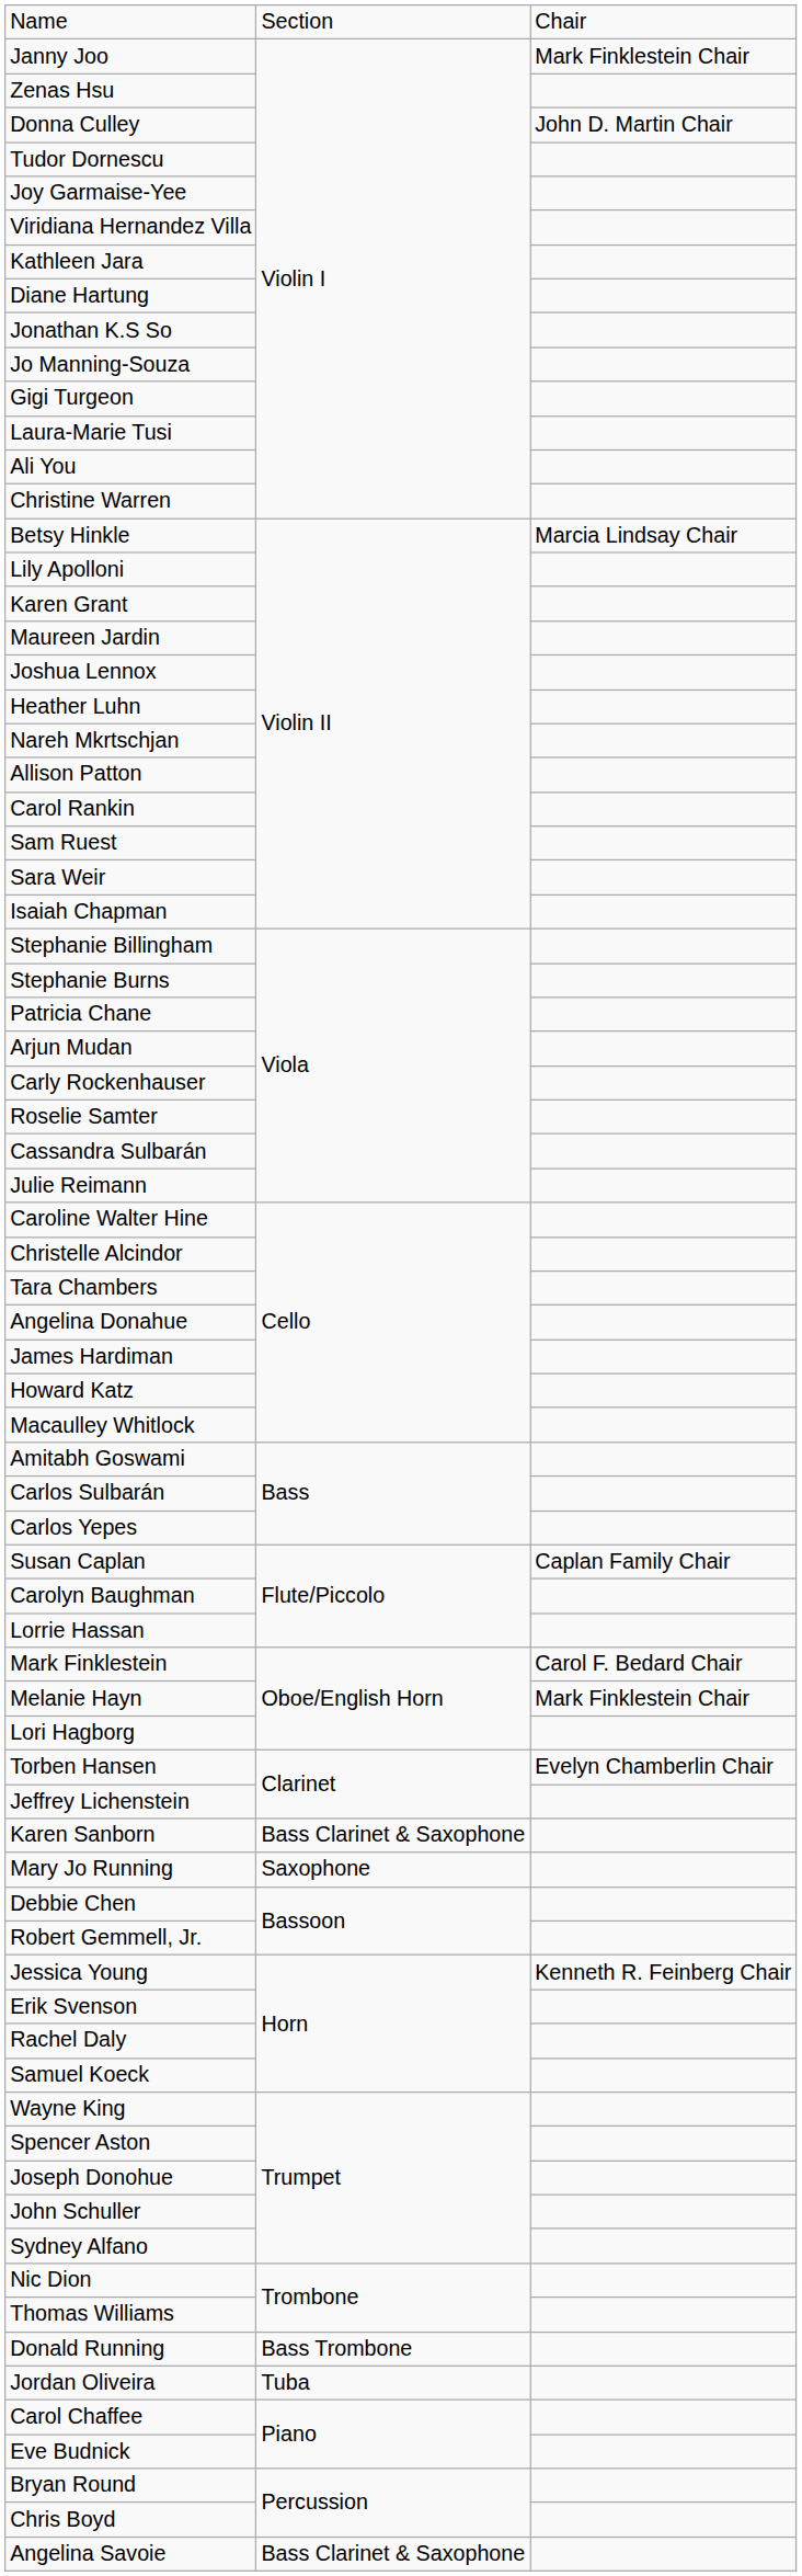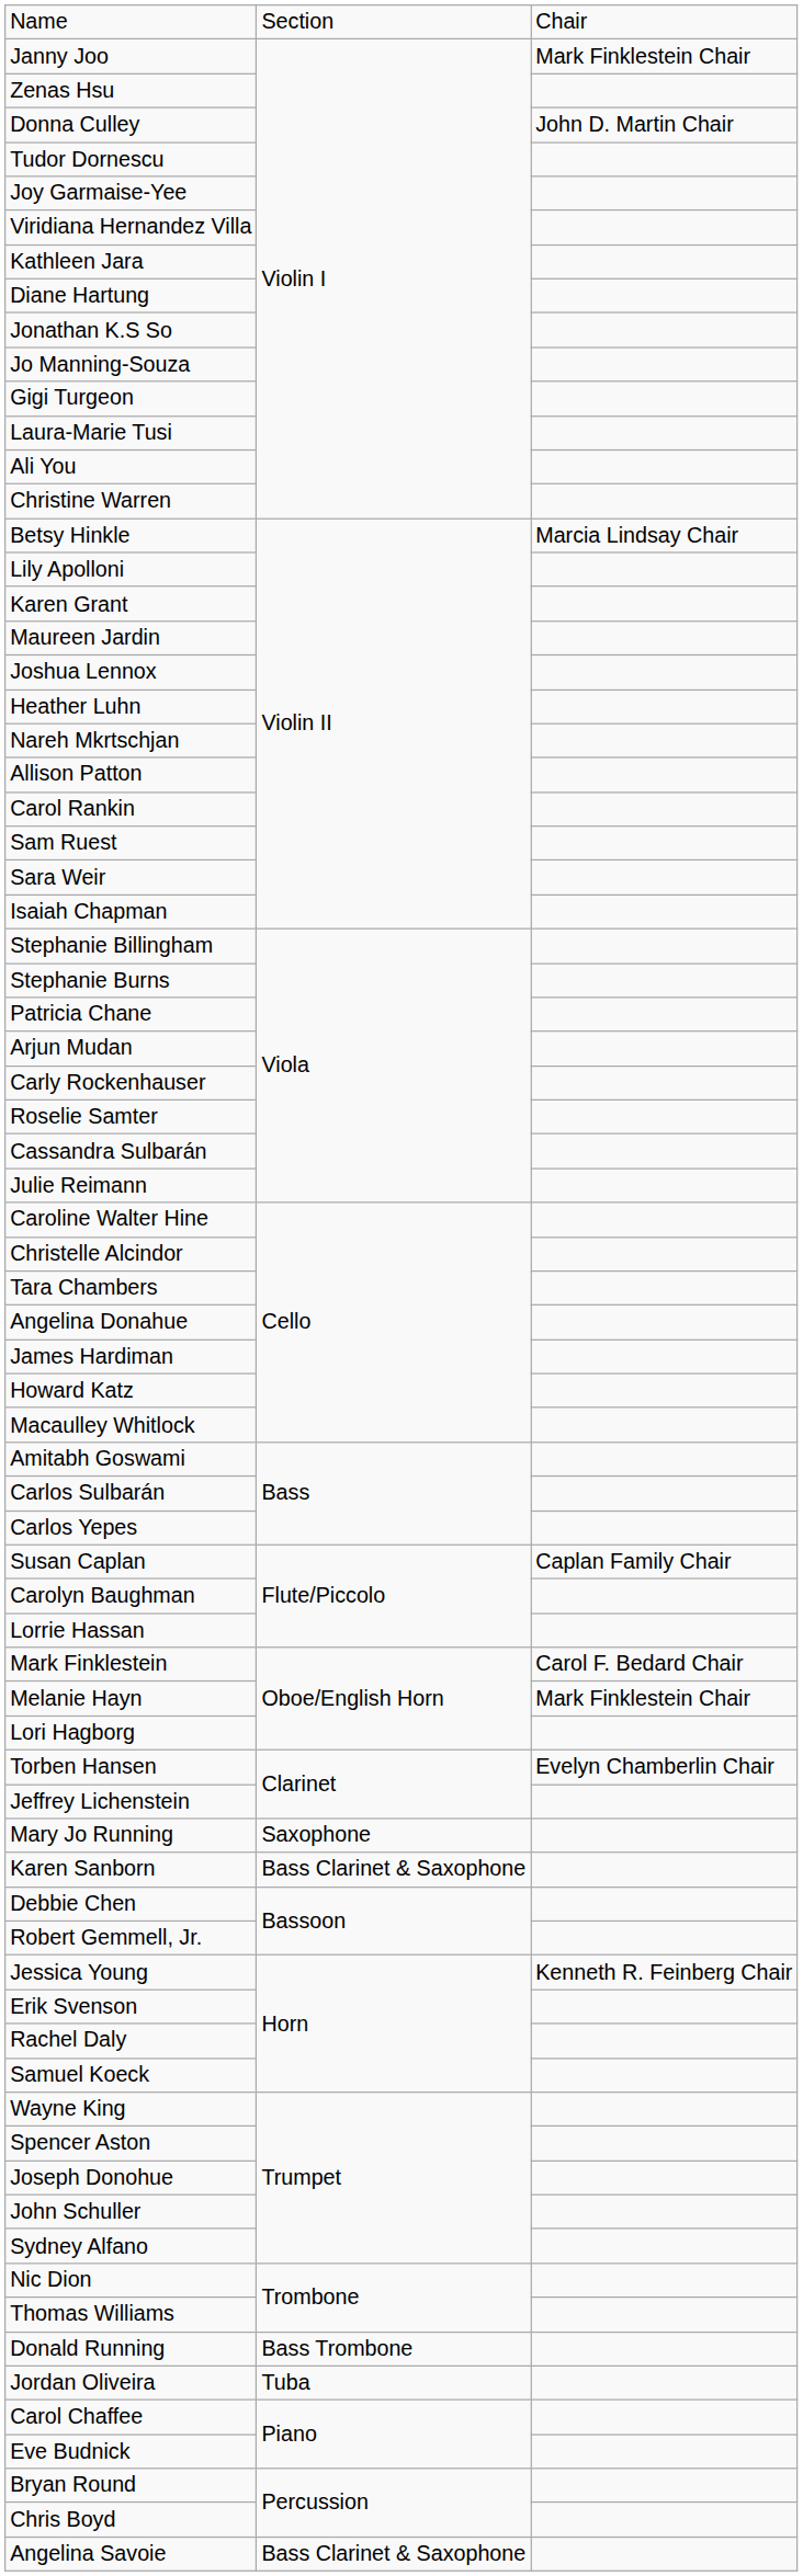 <table class="wikitable sortable">
 <tr>
 <td>Name</td>
 <td>Section</td>
 <td>Chair</td>
 </tr>
 <tr>
 <td>Janny Joo</td>
 <td rowspan="14">Violin I</td>
 <td>Mark Finklestein Chair</td>
 </tr>
 <tr>
 <td>Zenas Hsu</td>
 <td></td>
 </tr>
 <tr>
 <td>Donna Culley</td>
 <td>John D. Martin Chair</td>
 </tr>
 <tr>
 <td>Tudor Dornescu</td>
 <td></td>
 </tr>
 <tr>
 <td>Joy Garmaise-Yee</td>
 <td></td>
 </tr>
 <tr>
 <td>Viridiana Hernandez Villa</td>
 <td></td>
 </tr>
 <tr>
 <td>Kathleen Jara</td>
 <td></td>
 </tr>
 <tr>
 <td>Diane Hartung</td>
 <td></td>
 </tr>
 <tr>
 <td>Jonathan K.S So</td>
 <td></td>
 </tr>
 <tr>
 <td>Jo Manning-Souza</td>
 <td></td>
 </tr>
 <tr>
 <td>Gigi Turgeon</td>
 <td></td>
 </tr>
 <tr>
 <td>Laura-Marie Tusi</td>
 <td></td>
 </tr>
 <tr>
 <td>Ali You</td>
 <td></td>
 </tr>
 <tr>
 <td>Christine Warren</td>
 <td></td>
 </tr>
 <tr>
 <td>Betsy Hinkle</td>
 <td rowspan="12">Violin II</td>
 <td>Marcia Lindsay Chair</td>
 </tr>
 <tr>
 <td>Lily Apolloni</td>
 <td></td>
 </tr>
 <tr>
 <td>Karen Grant</td>
 <td></td>
 </tr>
 <tr>
 <td>Maureen Jardin</td>
 <td></td>
 </tr>
 <tr>
 <td>Joshua Lennox</td>
 <td></td>
 </tr>
 <tr>
 <td>Heather Luhn</td>
 <td></td>
 </tr>
 <tr>
 <td>Nareh Mkrtschjan</td>
 <td></td>
 </tr>
 <tr>
 <td>Allison Patton</td>
 <td></td>
 </tr>
 <tr>
 <td>Carol Rankin</td>
 <td></td>
 </tr>
 <tr>
 <td>Sam Ruest</td>
 <td></td>
 </tr>
 <tr>
 <td>Sara Weir</td>
 <td></td>
 </tr>
 <tr>
 <td>Isaiah Chapman</td>
 <td></td>
 </tr>
 <tr>
 <td>Stephanie Billingham</td>
 <td rowspan="8">Viola</td>
 <td></td>
 </tr>
 <tr>
 <td>Stephanie Burns</td>
 <td></td>
 </tr>
 <tr>
 <td>Patricia Chane</td>
 <td></td>
 </tr>
 <tr>
 <td>Arjun Mudan</td>
 <td></td>
 </tr>
 <tr>
 <td>Carly Rockenhauser</td>
 <td></td>
 </tr>
 <tr>
 <td>Roselie Samter</td>
 <td></td>
 </tr>
 <tr>
 <td>Cassandra Sulbarán</td>
 <td></td>
 </tr>
 <tr>
 <td>Julie Reimann</td>
 <td></td>
 </tr>
 <tr>
 <td>Caroline Walter Hine</td>
 <td rowspan="7">Cello</td>
 <td></td>
 </tr>
 <tr>
 <td>Christelle Alcindor</td>
 <td></td>
 </tr>
 <tr>
 <td>Tara Chambers</td>
 <td></td>
 </tr>
 <tr>
 <td>Angelina Donahue</td>
 <td></td>
 </tr>
 <tr>
 <td>James Hardiman</td>
 <td></td>
 </tr>
 <tr>
 <td>Howard Katz</td>
 <td></td>
 </tr>
 <tr>
 <td>Macaulley Whitlock</td>
 <td></td>
 </tr>
 <tr>
 <td>Amitabh Goswami</td>
 <td rowspan="3">Bass</td>
 <td></td>
 </tr>
 <tr>
 <td>Carlos Sulbarán</td>
 <td></td>
 </tr>
 <tr>
 <td>Carlos Yepes</td>
 <td></td>
 </tr>
 <tr>
 <td>Susan Caplan</td>
 <td rowspan="3">Flute/Piccolo</td>
 <td>Caplan Family Chair</td>
 </tr>
 <tr>
 <td>Carolyn Baughman</td>
 <td></td>
 </tr>
 <tr>
 <td>Lorrie Hassan</td>
 <td></td>
 </tr>
 <tr>
 <td>Mark Finklestein</td>
 <td rowspan="3">Oboe/English Horn</td>
 <td>Carol F. Bedard Chair</td>
 </tr>
 <tr>
 <td>Melanie Hayn</td>
 <td>Mark Finklestein Chair</td>
 </tr>
 <tr>
 <td>Lori Hagborg</td>
 <td></td>
 </tr>
 <tr>
 <td>Torben Hansen</td>
 <td rowspan="2">Clarinet</td>
 <td>Evelyn Chamberlin Chair</td>
 </tr>
 <tr>
 <td>Jeffrey Lichenstein</td>
 <td></td>
 </tr>
 <tr>
-<td>Karen Sanborn</td>
-<td>Bass Clarinet & Saxophone</td>
+<td>Mary Jo Running</td>
+<td>Saxophone</td>
 <td></td>
 </tr>
 <tr>
-<td>Mary Jo Running</td>
-<td>Saxophone</td>
+<td>Karen Sanborn</td>
+<td>Bass Clarinet & Saxophone</td>
 <td></td>
 </tr>
 <tr>
 <td>Debbie Chen</td>
 <td rowspan="2">Bassoon</td>
 <td></td>
 </tr>
 <tr>
 <td>Robert Gemmell, Jr.</td>
 <td></td>
 </tr>
 <tr>
 <td>Jessica Young</td>
 <td rowspan="4">Horn</td>
 <td>Kenneth R. Feinberg Chair</td>
 </tr>
 <tr>
 <td>Erik Svenson</td>
 <td></td>
 </tr>
 <tr>
 <td>Rachel Daly</td>
 <td></td>
 </tr>
 <tr>
 <td>Samuel Koeck</td>
 <td></td>
 </tr>
 <tr>
 <td>Wayne King</td>
 <td rowspan="5">Trumpet</td>
 <td></td>
 </tr>
 <tr>
 <td>Spencer Aston</td>
 <td></td>
 </tr>
 <tr>
 <td>Joseph Donohue</td>
 <td></td>
 </tr>
 <tr>
 <td>John Schuller</td>
 <td></td>
 </tr>
 <tr>
 <td>Sydney Alfano</td>
 <td></td>
 </tr>
 <tr>
 <td>Nic Dion</td>
 <td rowspan="2">Trombone</td>
 <td></td>
 </tr>
 <tr>
 <td>Thomas Williams</td>
 <td></td>
 </tr>
 <tr>
 <td>Donald Running</td>
 <td>Bass Trombone</td>
 <td></td>
 </tr>
 <tr>
 <td>Jordan Oliveira</td>
 <td>Tuba</td>
 <td></td>
 </tr>
 <tr>
 <td>Carol Chaffee</td>
 <td rowspan="2">Piano</td>
 <td></td>
 </tr>
 <tr>
 <td>Eve Budnick</td>
 <td></td>
 </tr>
 <tr>
 <td>Bryan Round</td>
 <td rowspan="2">Percussion</td>
 <td></td>
 </tr>
 <tr>
 <td>Chris Boyd</td>
 <td></td>
 </tr>
 <tr>
 <td>Angelina Savoie</td>
 <td>Bass Clarinet & Saxophone</td>
 </tr>
 </table>
